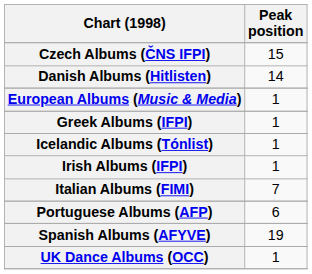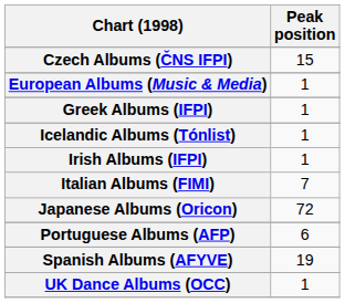 <table class="wikitable sortable plainrowheaders" style="text-align:center">
 <tr>
 <th scope="col">Chart (1998)</th>
 <th scope="col">Peak<br>position</th>
 </tr>
 <tr>
 </tr>
 <tr>
 </tr>
 <tr>
 </tr>
 <tr>
 </tr>
 <tr>
 </tr>
 <tr>
 <th scope="row">Czech Albums (<a href='#'>ČNS IFPI</a>)</th>
 <td>15</td>
-</tr>
-<tr>
-<th scope="row">Danish Albums (<a href='#'>Hitlisten</a>)</th>
-<td>14</td>
 </tr>
 <tr>
 </tr>
 <tr>
 <th scope="row"><a href='#'>European Albums</a> (<em><a href='#'>Music & Media</a></em>)</th>
 <td>1</td>
 </tr>
 <tr>
 </tr>
 <tr>
 </tr>
 <tr>
 </tr>
 <tr>
 <th scope="row">Greek Albums (<a href='#'>IFPI</a>)</th>
 <td>1</td>
 </tr>
 <tr>
 </tr>
 <tr>
 <th scope="row">Icelandic Albums (<a href='#'>Tónlist</a>)</th>
 <td>1</td>
 </tr>
 <tr>
 <th scope="row">Irish Albums (<a href='#'>IFPI</a>)</th>
 <td>1</td>
 </tr>
 <tr>
 <th scope="row">Italian Albums (<a href='#'>FIMI</a>)</th>
 <td>7</td>
 </tr>
 <tr>
+<th scope="row">Japanese Albums (<a href='#'>Oricon</a>)</th>
+<td>72</td>
+</tr>
+<tr>
 </tr>
 <tr>
 </tr>
 <tr>
 <th scope="row">Portuguese Albums (<a href='#'>AFP</a>)</th>
 <td>6</td>
 </tr>
 <tr>
 </tr>
 <tr>
 <th scope="row">Spanish Albums (<a href='#'>AFYVE</a>)</th>
 <td>19</td>
 </tr>
 <tr>
 </tr>
 <tr>
 </tr>
 <tr>
 </tr>
 <tr>
 <th scope="row"><a href='#'>UK Dance Albums</a> (<a href='#'>OCC</a>)</th>
 <td>1</td>
 </tr>
 <tr>
 </tr>
 </table>
